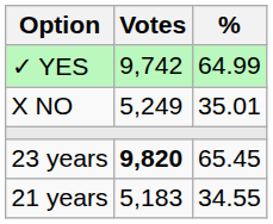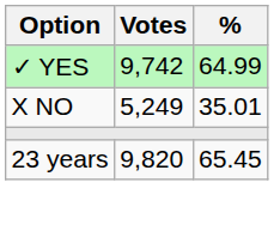 <table class="wikitable">
 <tr>
 <th>Option</th>
 <th>Votes</th>
 <th>%</th>
 </tr>
 <tr>
 <td style=background:#bbf8be>✓ YES</td>
 <td style=background:#bbf8be>9,742</td>
 <td style=background:#bbf8be>64.99</td>
 </tr>
 <tr>
 <td>X NO</td>
 <td>5,249</td>
 <td>35.01</td>
 </tr>
 <tr>
 <td colspan="3" bgcolor="#E9E9E9"></td>
 </tr>
 <tr>
 <td>23 years</td>
-<td><strong>9,820</strong></td>
+<td>9,820</td>
 <td>65.45</td>
 </tr>
-<tr>
-<td>21 years</td>
-<td>5,183</td>
-<td>34.55</td>
-</tr>
 </table>
